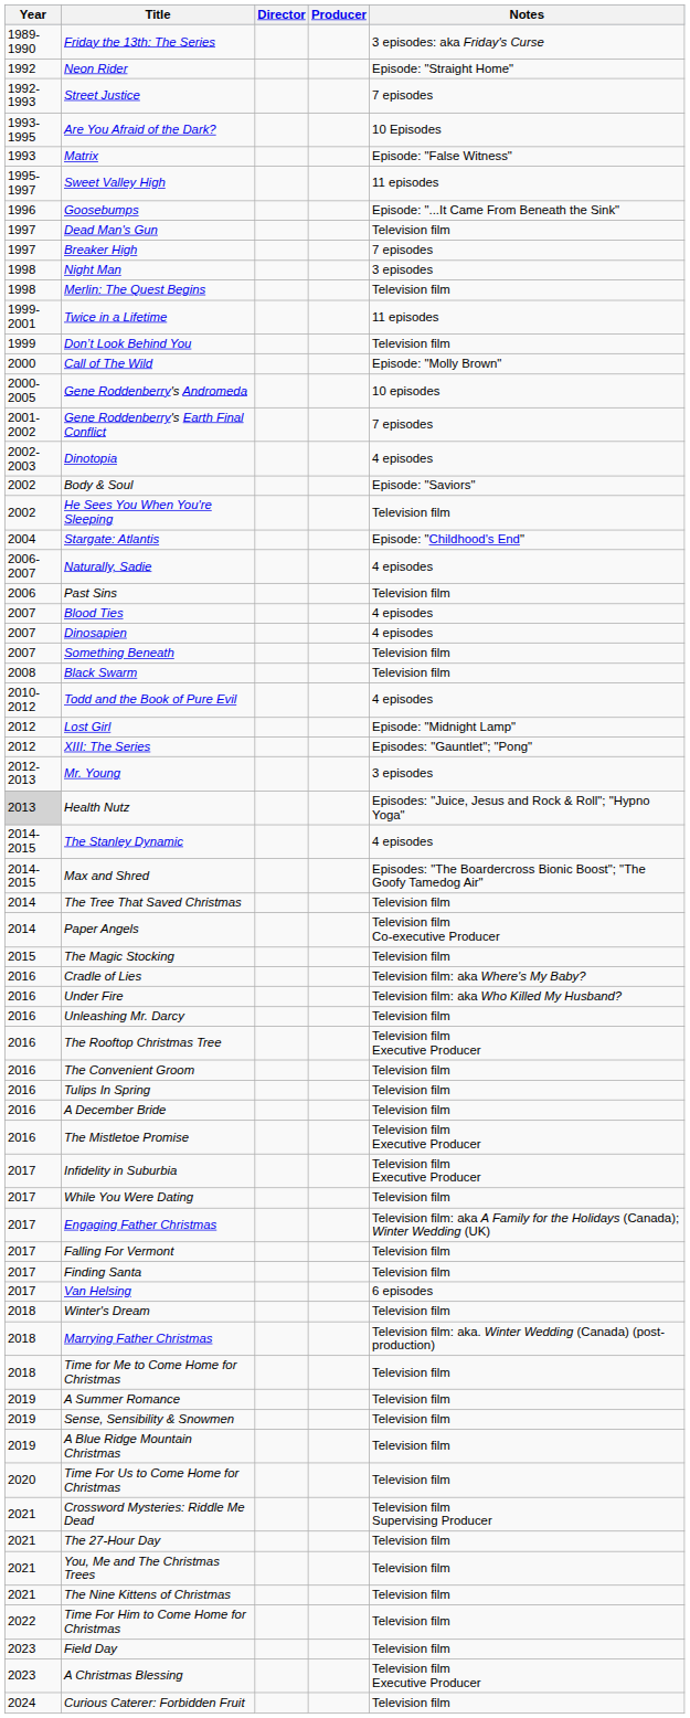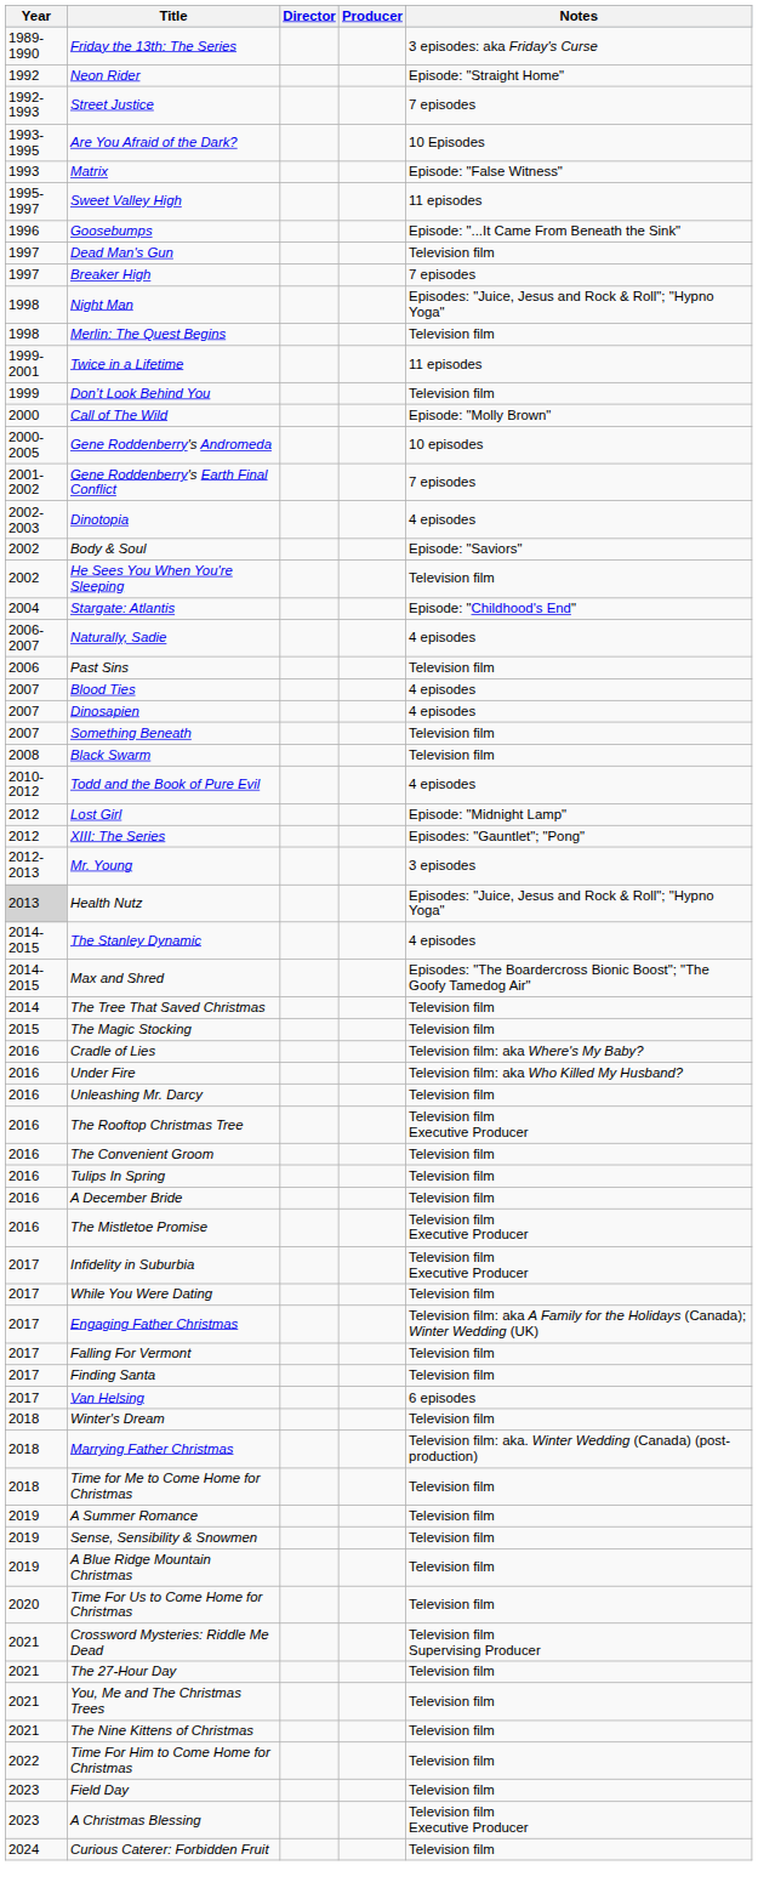 <table class="wikitable">
 <tr style="background:#b0c4de; text-align:center;">
 <th>Year</th>
 <th>Title</th>
 <th><a href='#'>Director</a></th>
 <th><a href='#'>Producer</a></th>
 <th>Notes</th>
 </tr>
 <tr>
 <td>1989-1990</td>
 <td><em><a href='#'>Friday the 13th: The Series</a></em></td>
 <td align="center"></td>
 <td></td>
 <td>3 episodes: aka <em>Friday's Curse</em></td>
 </tr>
 <tr>
 <td>1992</td>
 <td><em><a href='#'>Neon Rider</a></em></td>
 <td align="center"></td>
 <td></td>
 <td>Episode: "Straight Home"</td>
 </tr>
 <tr>
 <td>1992-1993</td>
 <td><em><a href='#'>Street Justice</a></em></td>
 <td align="center"></td>
 <td></td>
 <td>7 episodes</td>
 </tr>
 <tr>
 <td>1993-1995</td>
 <td><em><a href='#'>Are You Afraid of the Dark?</a></em></td>
 <td align="center"></td>
 <td></td>
 <td>10 Episodes</td>
 </tr>
 <tr>
 <td>1993</td>
 <td><em><a href='#'>Matrix</a></em></td>
 <td align="center"></td>
 <td></td>
 <td>Episode: "False Witness"</td>
 </tr>
 <tr>
 <td>1995-1997</td>
 <td><em><a href='#'>Sweet Valley High</a></em></td>
 <td align="center"></td>
 <td></td>
 <td>11 episodes</td>
 </tr>
 <tr>
 <td>1996</td>
 <td><em><a href='#'>Goosebumps</a></em></td>
 <td align="center"></td>
 <td></td>
 <td>Episode: "...It Came From Beneath the Sink"</td>
 </tr>
 <tr>
 <td>1997</td>
 <td><em><a href='#'>Dead Man's Gun</a></em></td>
 <td align="center"></td>
 <td></td>
 <td>Television film</td>
 </tr>
 <tr>
 <td>1997</td>
 <td><em><a href='#'>Breaker High</a></em></td>
 <td align="center"></td>
 <td></td>
 <td>7 episodes</td>
 </tr>
 <tr>
 <td>1998</td>
 <td><em><a href='#'>Night Man</a></em></td>
 <td align="center"></td>
 <td></td>
-<td>3 episodes</td>
+<td>Episodes: "Juice, Jesus and Rock & Roll"; "Hypno Yoga"</td>
 </tr>
 <tr>
 <td>1998</td>
 <td><em><a href='#'>Merlin: The Quest Begins</a></em></td>
 <td align="center"></td>
 <td></td>
 <td>Television film</td>
 </tr>
 <tr>
 <td>1999-2001</td>
 <td><em><a href='#'>Twice in a Lifetime</a></em></td>
 <td align="center"></td>
 <td></td>
 <td>11 episodes</td>
 </tr>
 <tr>
 <td>1999</td>
 <td><em><a href='#'>Don’t Look Behind You</a></em></td>
 <td align="center"></td>
 <td></td>
 <td>Television film</td>
 </tr>
 <tr>
 <td>2000</td>
 <td><em><a href='#'>Call of The Wild</a></em></td>
 <td align="center"></td>
 <td></td>
 <td>Episode: "Molly Brown"</td>
 </tr>
 <tr>
 <td>2000-2005</td>
 <td><em><a href='#'>Gene Roddenberry</a>'s <a href='#'>Andromeda</a></em></td>
 <td align="center"></td>
 <td></td>
 <td>10 episodes</td>
 </tr>
 <tr>
 <td>2001-2002</td>
 <td><em><a href='#'>Gene Roddenberry</a>'s <a href='#'>Earth Final Conflict</a></em></td>
 <td align="center"></td>
 <td></td>
 <td>7 episodes</td>
 </tr>
 <tr>
 <td>2002-2003</td>
 <td><em><a href='#'>Dinotopia</a></em></td>
 <td align="center"></td>
 <td></td>
 <td>4 episodes</td>
 </tr>
 <tr>
 <td>2002</td>
 <td><em>Body & Soul</em></td>
 <td align="center"></td>
 <td></td>
 <td>Episode: "Saviors"</td>
 </tr>
 <tr>
 <td>2002</td>
 <td><em><a href='#'>He Sees You When You're Sleeping</a></em></td>
 <td align="center"></td>
 <td></td>
 <td>Television film</td>
 </tr>
 <tr>
 <td>2004</td>
 <td><em><a href='#'>Stargate: Atlantis</a></em></td>
 <td align="center"></td>
 <td></td>
 <td>Episode: "<a href='#'>Childhood's End</a>"</td>
 </tr>
 <tr>
 <td>2006-2007</td>
 <td><em><a href='#'>Naturally, Sadie</a></em></td>
 <td align="center"></td>
 <td></td>
 <td>4 episodes</td>
 </tr>
 <tr>
 <td>2006</td>
 <td><em>Past Sins</em></td>
 <td align="center"></td>
 <td></td>
 <td>Television film</td>
 </tr>
 <tr>
 <td>2007</td>
 <td><em><a href='#'>Blood Ties</a></em></td>
 <td align="center"></td>
 <td></td>
 <td>4 episodes</td>
 </tr>
 <tr>
 <td>2007</td>
 <td><em><a href='#'>Dinosapien</a></em></td>
 <td align="center"></td>
 <td></td>
 <td>4 episodes</td>
 </tr>
 <tr>
 <td>2007</td>
 <td><em><a href='#'>Something Beneath</a></em></td>
 <td align="center"></td>
 <td></td>
 <td>Television film</td>
 </tr>
 <tr>
 <td>2008</td>
 <td><em><a href='#'>Black Swarm</a></em></td>
 <td align="center"></td>
 <td></td>
 <td>Television film</td>
 </tr>
 <tr>
 <td>2010-2012</td>
 <td><em><a href='#'>Todd and the Book of Pure Evil</a></em></td>
 <td align="center"></td>
 <td></td>
 <td>4 episodes</td>
 </tr>
 <tr>
 <td>2012</td>
 <td><em><a href='#'>Lost Girl</a></em></td>
 <td align="center"></td>
 <td></td>
 <td>Episode: "Midnight Lamp"</td>
 </tr>
 <tr>
 <td>2012</td>
 <td><em><a href='#'>XIII: The Series</a></em></td>
 <td align="center"></td>
 <td></td>
 <td>Episodes: "Gauntlet"; "Pong"</td>
 </tr>
 <tr>
 <td>2012-2013</td>
 <td><em><a href='#'>Mr. Young</a></em></td>
 <td align="center"></td>
 <td></td>
 <td>3 episodes</td>
 </tr>
 <tr>
 <td style="background: lightgrey;">2013</td>
 <td><em>Health Nutz</em></td>
 <td align="center"></td>
 <td></td>
 <td>Episodes: "Juice, Jesus and Rock & Roll"; "Hypno Yoga"</td>
 </tr>
 <tr>
 <td>2014-2015</td>
 <td><em><a href='#'>The Stanley Dynamic</a></em></td>
 <td align="center"></td>
 <td></td>
 <td>4 episodes</td>
 </tr>
 <tr>
 <td>2014-2015</td>
 <td><em>Max and Shred</em></td>
 <td align="center"></td>
 <td></td>
 <td>Episodes: "The Boardercross Bionic Boost"; "The Goofy Tamedog Air"</td>
 </tr>
 <tr>
 <td>2014</td>
 <td><em>The Tree That Saved Christmas</em></td>
 <td align="center"></td>
 <td></td>
 <td>Television film</td>
-</tr>
-<tr>
-<td>2014</td>
-<td><em>Paper Angels</em></td>
-<td align="center"></td>
-<td align="center"></td>
-<td>Television film <br> Co-executive Producer</td>
 </tr>
 <tr>
 <td>2015</td>
 <td><em>The Magic Stocking</em></td>
 <td align="center"></td>
 <td></td>
 <td>Television film</td>
 </tr>
 <tr>
 <td>2016</td>
 <td><em>Cradle of Lies</em></td>
 <td align="center"></td>
 <td></td>
 <td>Television film: aka <em>Where's My Baby?</em></td>
 </tr>
 <tr>
 <td>2016</td>
 <td><em>Under Fire</em></td>
 <td align="center"></td>
 <td></td>
 <td>Television film: aka <em>Who Killed My Husband?</em></td>
 </tr>
 <tr>
 <td>2016</td>
 <td><em>Unleashing Mr. Darcy</em></td>
 <td align="center"></td>
 <td></td>
 <td>Television film</td>
 </tr>
 <tr>
 <td>2016</td>
 <td><em>The Rooftop Christmas Tree</em></td>
 <td align="center"></td>
 <td align="center"></td>
 <td>Television film<br>Executive Producer</td>
 </tr>
 <tr>
 <td>2016</td>
 <td><em>The Convenient Groom</em></td>
 <td align="center"></td>
 <td></td>
 <td>Television film</td>
 </tr>
 <tr>
 <td>2016</td>
 <td><em>Tulips In Spring</em></td>
 <td align="center"></td>
 <td></td>
 <td>Television film</td>
 </tr>
 <tr>
 <td>2016</td>
 <td><em>A December Bride</em></td>
 <td align="center"></td>
 <td></td>
 <td>Television film</td>
 </tr>
 <tr>
 <td>2016</td>
 <td><em>The Mistletoe Promise</em></td>
 <td align="center"></td>
 <td align="center"></td>
 <td>Television film<br>Executive Producer</td>
 </tr>
 <tr>
 <td>2017</td>
 <td><em>Infidelity in Suburbia</em></td>
 <td align="center"></td>
 <td align="center"></td>
 <td>Television film<br>Executive Producer</td>
 </tr>
 <tr>
 <td>2017</td>
 <td><em>While You Were Dating</em></td>
 <td align="center"></td>
 <td></td>
 <td>Television film</td>
 </tr>
 <tr>
 <td>2017</td>
 <td><em><a href='#'>Engaging Father Christmas</a></em></td>
 <td align="center"></td>
 <td></td>
 <td>Television film: aka <em>A Family for the Holidays</em> (Canada); <em>Winter Wedding</em> (UK)</td>
 </tr>
 <tr>
 <td>2017</td>
 <td><em>Falling For Vermont</em></td>
 <td align="center"></td>
 <td></td>
 <td>Television film</td>
 </tr>
 <tr>
 <td>2017</td>
 <td><em>Finding Santa</em></td>
 <td align="center"></td>
 <td></td>
 <td>Television film</td>
 </tr>
 <tr>
 <td>2017</td>
 <td><em><a href='#'>Van Helsing</a></em></td>
 <td align="center"></td>
 <td></td>
 <td>6 episodes</td>
 </tr>
 <tr>
 <td>2018</td>
 <td><em>Winter's Dream</em></td>
 <td align="center"></td>
 <td></td>
 <td>Television film</td>
 </tr>
 <tr>
 <td>2018</td>
 <td><em><a href='#'>Marrying Father Christmas</a></em></td>
 <td align="center"></td>
 <td></td>
 <td>Television film: aka. <em>Winter Wedding</em> (Canada) (post-production)</td>
 </tr>
 <tr>
 <td>2018</td>
 <td><em>Time for Me to Come Home for Christmas</em></td>
 <td align="center"></td>
 <td></td>
 <td>Television film</td>
 </tr>
 <tr>
 <td>2019</td>
 <td><em>A Summer Romance</em></td>
 <td align="center"></td>
 <td></td>
 <td>Television film</td>
 </tr>
 <tr>
 <td>2019</td>
 <td><em>Sense, Sensibility & Snowmen</em></td>
 <td align="center"></td>
 <td></td>
 <td>Television film</td>
 </tr>
 <tr>
 <td>2019</td>
 <td><em>A Blue Ridge Mountain Christmas</em></td>
 <td align="center"></td>
 <td></td>
 <td>Television film</td>
 </tr>
 <tr>
 <td>2020</td>
 <td><em>Time For Us to Come Home for Christmas</em></td>
 <td align="center"></td>
 <td></td>
 <td>Television film</td>
 </tr>
 <tr>
 <td>2021</td>
 <td><em>Crossword Mysteries: Riddle Me Dead</em></td>
 <td align="center"></td>
 <td align="center"></td>
 <td>Television film<br>Supervising Producer</td>
 </tr>
 <tr>
 <td>2021</td>
 <td><em>The 27-Hour Day</em></td>
 <td align="center"></td>
 <td></td>
 <td>Television film</td>
 </tr>
 <tr>
 <td>2021</td>
 <td><em>You, Me and The Christmas Trees</em></td>
 <td align="center"></td>
 <td></td>
 <td>Television film</td>
 </tr>
 <tr>
 <td>2021</td>
 <td><em>The Nine Kittens of Christmas</em></td>
 <td align="center"></td>
 <td></td>
 <td>Television film</td>
 </tr>
 <tr>
 <td>2022</td>
 <td><em>Time For Him to Come Home for Christmas</em></td>
 <td align="center"></td>
 <td></td>
 <td>Television film</td>
 </tr>
 <tr>
 <td>2023</td>
 <td><em>Field Day</em></td>
 <td align="center"></td>
 <td></td>
 <td>Television film</td>
 </tr>
 <tr>
 <td>2023</td>
 <td><em>A Christmas Blessing</em></td>
 <td align="center"></td>
 <td align="center"></td>
 <td>Television film<br>Executive Producer</td>
 </tr>
 <tr>
 <td>2024</td>
 <td><em>Curious Caterer: Forbidden Fruit</em></td>
 <td align="center"></td>
 <td></td>
 <td>Television film</td>
 </tr>
 </table>
